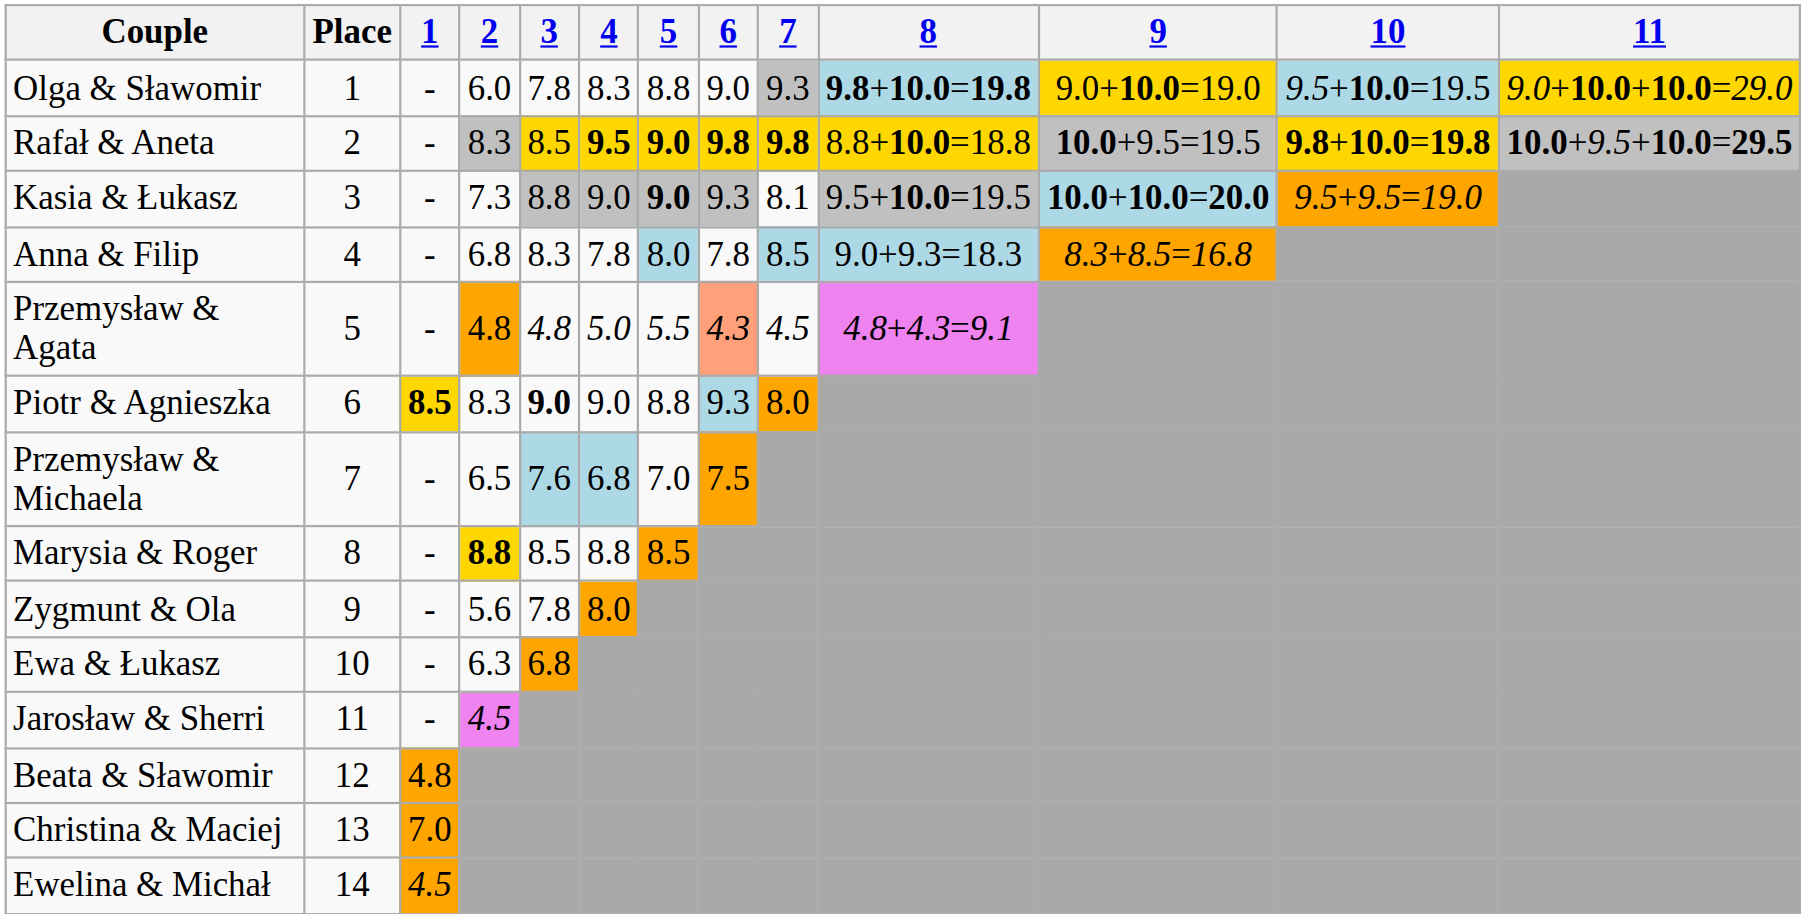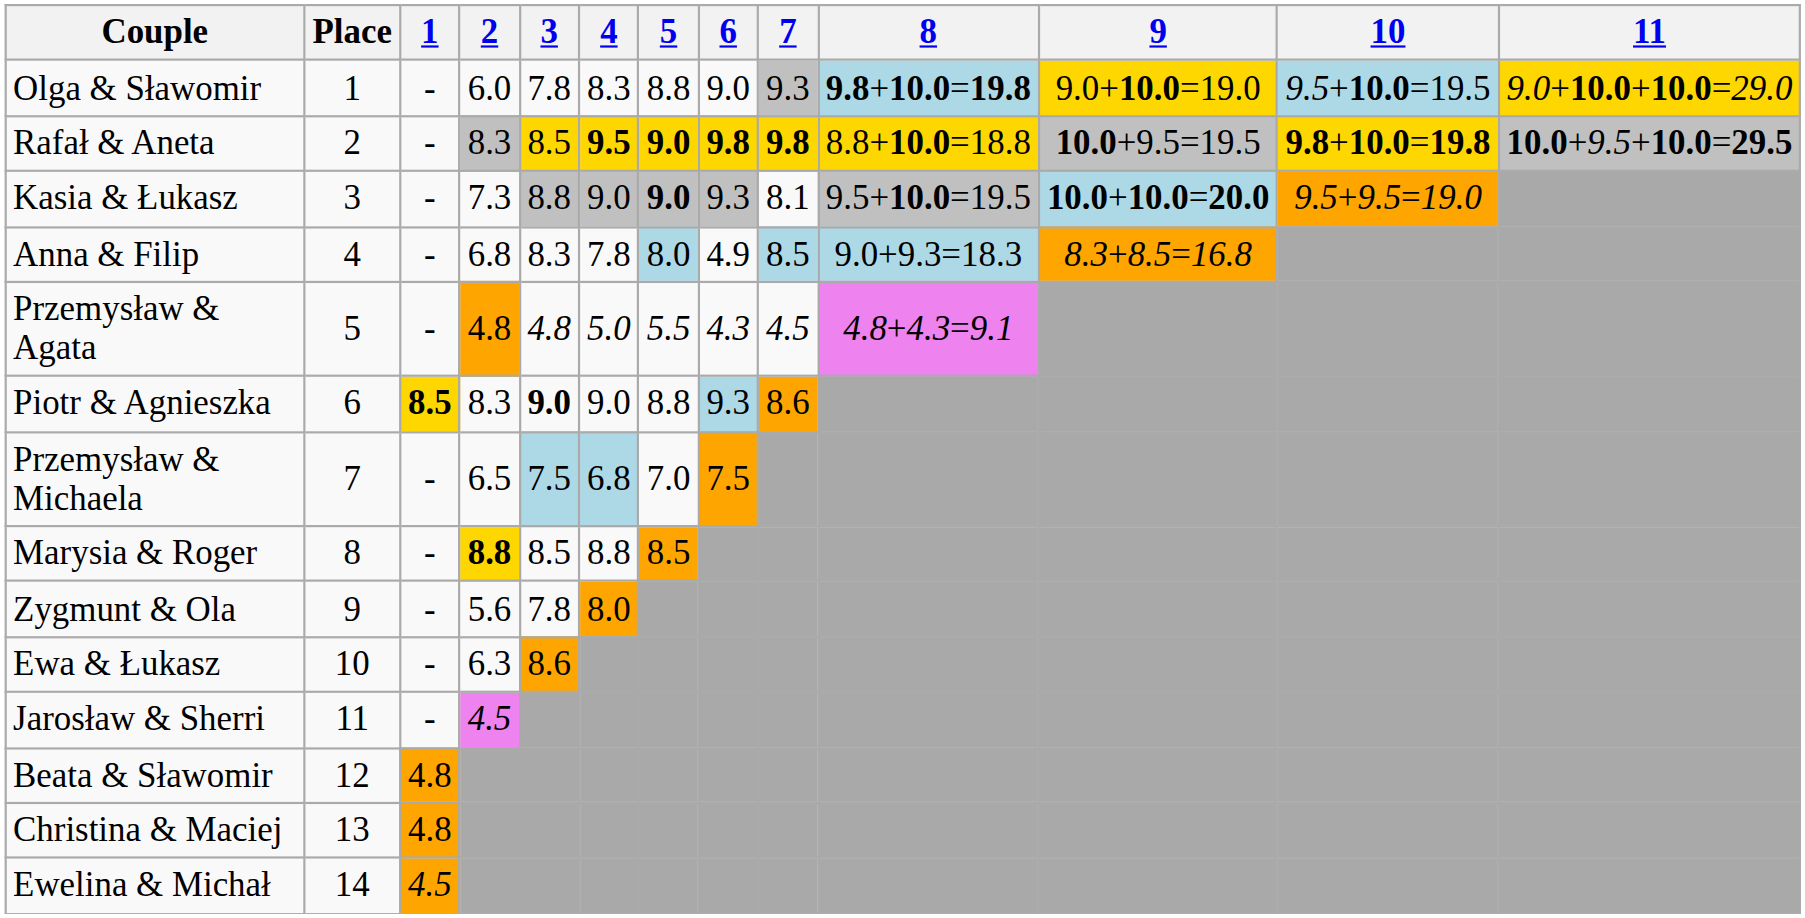 <table class="wikitable sortable" style="margin:auto;text-align:center;">
 <tr>
 <th style="width:130px;">Couple</th>
 <th>Place</th>
 <th><a href='#'>1</a></th>
 <th><a href='#'>2</a></th>
 <th><a href='#'>3</a></th>
 <th><a href='#'>4</a></th>
 <th><a href='#'>5</a></th>
 <th><a href='#'>6</a></th>
 <th><a href='#'>7</a></th>
 <th><a href='#'>8</a></th>
 <th><a href='#'>9</a></th>
 <th><a href='#'>10</a></th>
 <th><a href='#'>11</a></th>
 </tr>
 <tr>
 <td style="text-align:left;">Olga & Sławomir</td>
 <td>1</td>
 <td>-</td>
 <td>6.0</td>
 <td>7.8</td>
 <td>8.3</td>
 <td>8.8</td>
 <td>9.0</td>
 <td style="background:silver;">9.3</td>
 <td style="background:lightblue;"><span><strong>9.8</strong></span>+<span><strong>10.0</strong></span>=<span><strong>19.8</strong></span></td>
 <td style="background:gold;">9.0+<span><strong>10.0</strong></span>=19.0</td>
 <td style="background:lightblue;"><span><em>9.5</em></span>+<span><strong>10.0</strong></span>=19.5</td>
 <td style="background:gold;"><span><em>9.0</em></span>+<span><strong>10.0</strong></span>+<span><strong>10.0</strong></span>=<span><em>29.0</em></span></td>
 </tr>
 <tr>
 <td style="text-align:left;">Rafał & Aneta</td>
 <td>2</td>
 <td>-</td>
 <td style="background:silver;">8.3</td>
 <td style="background:gold;">8.5</td>
 <td style="background:gold;"><span><strong>9.5</strong></span></td>
 <td style="background:gold;"><span><strong>9.0</strong></span></td>
 <td style="background:gold;"><span><strong>9.8</strong></span></td>
 <td style="background:gold;"><span><strong>9.8</strong></span></td>
 <td style="background:gold;">8.8+<span><strong>10.0</strong></span>=18.8</td>
 <td style="background:silver;"><span><strong>10.0</strong></span>+9.5=19.5</td>
 <td style="background:gold;"><span><strong>9.8</strong></span>+<span><strong>10.0</strong></span>=<span><strong>19.8</strong></span></td>
 <td style="background:silver;"><span><strong>10.0</strong></span>+<span><em>9.5</em></span>+<span><strong>10.0</strong></span>=<span><strong>29.5</strong></span></td>
 </tr>
 <tr>
 <td style="text-align:left;">Kasia & Łukasz</td>
 <td>3</td>
 <td>-</td>
 <td>7.3</td>
 <td style="background:silver;">8.8</td>
 <td style="background:silver;">9.0</td>
 <td style="background:silver;"><span><strong>9.0</strong></span></td>
 <td style="background:silver;">9.3</td>
 <td>8.1</td>
 <td style="background:silver;">9.5+<span><strong>10.0</strong></span>=19.5</td>
 <td style="background:lightblue;"><span><strong>10.0</strong></span>+<span><strong>10.0</strong></span>=<span><strong>20.0</strong></span></td>
 <td style="background:orange;"><span><em>9.5</em></span>+<span><em>9.5</em></span>=<span><em>19.0</em></span></td>
 <td style="background:darkgrey;"></td>
 </tr>
 <tr>
 <td style="text-align:left;">Anna & Filip</td>
 <td>4</td>
 <td>-</td>
 <td>6.8</td>
 <td>8.3</td>
 <td>7.8</td>
 <td style="background:lightblue;">8.0</td>
-<td>7.8</td>
+<td>4.9</td>
 <td style="background:lightblue;">8.5</td>
 <td style="background:lightblue;">9.0+9.3=18.3</td>
 <td style="background:orange;"><span><em>8.3</em></span>+<span><em>8.5</em></span>=<span><em>16.8</em></span></td>
 <td style="background:darkgrey;"></td>
 <td style="background:darkgrey;"></td>
 </tr>
 <tr>
 <td style="text-align:left;">Przemysław & Agata</td>
 <td>5</td>
 <td>-</td>
 <td style="background:orange;">4.8</td>
 <td><span><em>4.8</em></span></td>
 <td><span><em>5.0</em></span></td>
 <td><span><em>5.5</em></span></td>
-<td style="background: lightsalmon;"><span><em>4.3</em></span></td>
+<td><span><em>4.3</em></span></td>
 <td><span><em>4.5</em></span></td>
 <td style="background:violet;"><span><em>4.8</em></span>+<span><em>4.3</em></span>=<span><em>9.1</em></span></td>
 <td style="background:darkgrey;"></td>
 <td style="background:darkgrey;"></td>
 <td style="background:darkgrey;"></td>
 </tr>
 <tr>
 <td style="text-align:left;">Piotr & Agnieszka</td>
 <td>6</td>
 <td style="background:gold;"><span><strong>8.5</strong></span></td>
 <td>8.3</td>
 <td><span><strong>9.0</strong></span></td>
 <td>9.0</td>
 <td>8.8</td>
 <td style="background:lightblue;">9.3</td>
-<td style="background:orange;">8.0</td>
+<td style="background:orange;">8.6</td>
 <td style="background:darkgrey;"></td>
 <td style="background:darkgrey;"></td>
 <td style="background:darkgrey;"></td>
 <td style="background:darkgrey;"></td>
 </tr>
 <tr>
 <td style="text-align:left;">Przemysław & Michaela</td>
 <td>7</td>
 <td>-</td>
 <td>6.5</td>
-<td style="background:lightblue;">7.6</td>
+<td style="background:lightblue;">7.5</td>
 <td style="background:lightblue;">6.8</td>
 <td>7.0</td>
 <td style="background:orange;">7.5</td>
 <td style="background:darkgrey;"></td>
 <td style="background:darkgrey;"></td>
 <td style="background:darkgrey;"></td>
 <td style="background:darkgrey;"></td>
 <td style="background:darkgrey;"></td>
 </tr>
 <tr>
 <td style="text-align:left;">Marysia & Roger</td>
 <td>8</td>
 <td>-</td>
 <td style="background:gold;"><span><strong>8.8</strong></span></td>
 <td>8.5</td>
 <td>8.8</td>
 <td style="background:orange;">8.5</td>
 <td style="background:darkgrey;"></td>
 <td style="background:darkgrey;"></td>
 <td style="background:darkgrey;"></td>
 <td style="background:darkgrey;"></td>
 <td style="background:darkgrey;"></td>
 <td style="background:darkgrey;"></td>
 </tr>
 <tr>
 <td style="text-align:left;">Zygmunt & Ola</td>
 <td>9</td>
 <td>-</td>
 <td>5.6</td>
 <td>7.8</td>
 <td style="background:orange;">8.0</td>
 <td style="background:darkgrey;"></td>
 <td style="background:darkgrey;"></td>
 <td style="background:darkgrey;"></td>
 <td style="background:darkgrey;"></td>
 <td style="background:darkgrey;"></td>
 <td style="background:darkgrey;"></td>
 <td style="background:darkgrey;"></td>
 </tr>
 <tr>
 <td style="text-align:left;">Ewa & Łukasz</td>
 <td>10</td>
 <td>-</td>
 <td>6.3</td>
-<td style="background:orange;">6.8</td>
+<td style="background:orange;">8.6</td>
 <td style="background:darkgrey;"></td>
 <td style="background:darkgrey;"></td>
 <td style="background:darkgrey;"></td>
 <td style="background:darkgrey;"></td>
 <td style="background:darkgrey;"></td>
 <td style="background:darkgrey;"></td>
 <td style="background:darkgrey;"></td>
 <td style="background:darkgrey;"></td>
 </tr>
 <tr>
 <td style="text-align:left;">Jarosław & Sherri</td>
 <td>11</td>
 <td>-</td>
 <td style="background:violet;"><span><em>4.5</em></span></td>
 <td style="background:darkgrey;"></td>
 <td style="background:darkgrey;"></td>
 <td style="background:darkgrey;"></td>
 <td style="background:darkgrey;"></td>
 <td style="background:darkgrey;"></td>
 <td style="background:darkgrey;"></td>
 <td style="background:darkgrey;"></td>
 <td style="background:darkgrey;"></td>
 <td style="background:darkgrey;"></td>
 </tr>
 <tr>
 <td style="text-align:left;">Beata & Sławomir</td>
 <td>12</td>
 <td style="background:orange;">4.8</td>
 <td style="background:darkgrey;"></td>
 <td style="background:darkgrey;"></td>
 <td style="background:darkgrey;"></td>
 <td style="background:darkgrey;"></td>
 <td style="background:darkgrey;"></td>
 <td style="background:darkgrey;"></td>
 <td style="background:darkgrey;"></td>
 <td style="background:darkgrey;"></td>
 <td style="background:darkgrey;"></td>
 <td style="background:darkgrey;"></td>
 </tr>
 <tr>
 <td style="text-align:left;">Christina & Maciej</td>
 <td>13</td>
-<td style="background:orange;">7.0</td>
+<td style="background:orange;">4.8</td>
 <td style="background:darkgrey;"></td>
 <td style="background:darkgrey;"></td>
 <td style="background:darkgrey;"></td>
 <td style="background:darkgrey;"></td>
 <td style="background:darkgrey;"></td>
 <td style="background:darkgrey;"></td>
 <td style="background:darkgrey;"></td>
 <td style="background:darkgrey;"></td>
 <td style="background:darkgrey;"></td>
 <td style="background:darkgrey;"></td>
 </tr>
 <tr>
 <td style="text-align:left;">Ewelina & Michał</td>
 <td>14</td>
 <td style="background:orange;"><span><em>4.5</em></span></td>
 <td style="background:darkgrey;"></td>
 <td style="background:darkgrey;"></td>
 <td style="background:darkgrey;"></td>
 <td style="background:darkgrey;"></td>
 <td style="background:darkgrey;"></td>
 <td style="background:darkgrey;"></td>
 <td style="background:darkgrey;"></td>
 <td style="background:darkgrey;"></td>
 <td style="background:darkgrey;"></td>
 <td style="background:darkgrey;"></td>
 </tr>
 </table>
